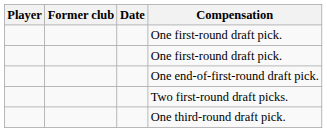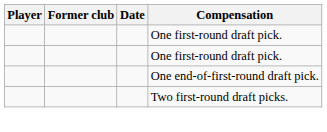 <table class="wikitable sortable" style="font-size: 95%;">
 <tr>
 <th>Player</th>
 <th>Former club</th>
 <th>Date</th>
 <th>Compensation</th>
 </tr>
 <tr>
 <td></td>
 <td></td>
 <td></td>
 <td>One first-round draft pick.</td>
 </tr>
 <tr>
 <td></td>
 <td></td>
 <td></td>
 <td>One first-round draft pick.</td>
 </tr>
 <tr>
 <td></td>
 <td></td>
 <td></td>
 <td>One end-of-first-round draft pick.</td>
 </tr>
 <tr>
 <td></td>
 <td></td>
 <td></td>
 <td>Two first-round draft picks.</td>
 </tr>
-<tr>
-<td></td>
-<td></td>
-<td></td>
-<td>One third-round draft pick.</td>
-</tr>
 </table>
